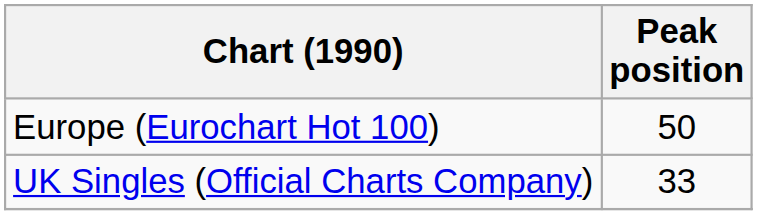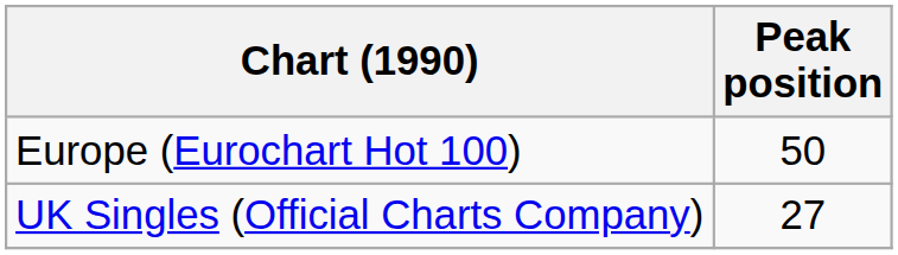 <table class="wikitable sortable">
 <tr>
 <th>Chart (1990)</th>
 <th align="center">Peak<br>position</th>
 </tr>
 <tr>
 <td>Europe (<a href='#'>Eurochart Hot 100</a>)</td>
 <td align="center">50</td>
 </tr>
 <tr>
 <td><a href='#'>UK Singles</a> (<a href='#'>Official Charts Company</a>)</td>
-<td align="center">33</td>
+<td align="center">27</td>
 </tr>
 <tr>
 </tr>
 </table>
